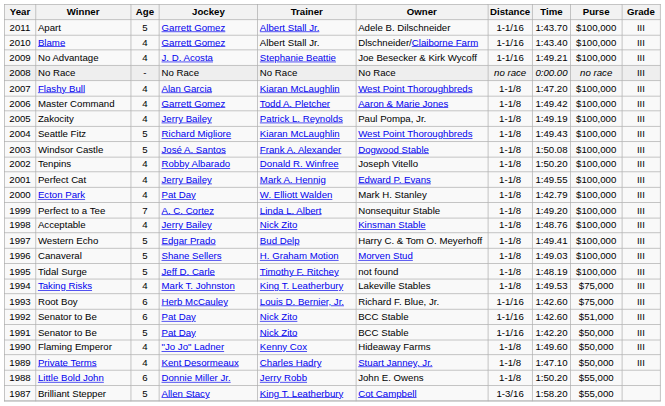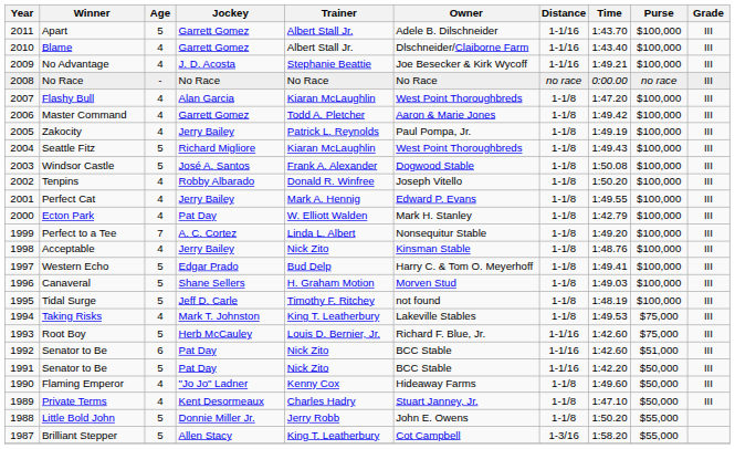 <table class="wikitable sortable" style="font-size:90%">
 <tr>
 <th style="width:40px">Year<br></th>
 <th style="width:135px">Winner<br></th>
 <th style="width:36px">Age<br></th>
 <th style="width:140px">Jockey<br></th>
 <th style="width:140px">Trainer<br></th>
 <th style="width:190px">Owner<br></th>
 <th style="width:60px">Distance</th>
 <th style="width:50px">Time</th>
 <th style="width:70px">Purse</th>
 <th style="width:50px">Grade</th>
 </tr>
 <tr>
 <td align=center>2011</td>
 <td>Apart</td>
 <td align=center>5</td>
 <td><a href='#'>Garrett Gomez</a></td>
 <td><a href='#'>Albert Stall Jr.</a></td>
 <td>Adele B. Dilschneider</td>
 <td align=center>1-1/16</td>
 <td align=center>1:43.70</td>
 <td align=center>$100,000</td>
 <td align=center>III</td>
 </tr>
 <tr>
 <td align=center>2010</td>
 <td><a href='#'>Blame</a></td>
 <td align=center>4</td>
 <td><a href='#'>Garrett Gomez</a></td>
 <td>Albert Stall Jr.</td>
 <td>Dlschneider/<a href='#'>Claiborne Farm</a></td>
 <td align=center>1-1/16</td>
 <td align=center>1:43.40</td>
 <td align=center>$100,000</td>
 <td align=center>III</td>
 </tr>
 <tr>
 <td align=center>2009</td>
 <td>No Advantage</td>
 <td align=center>4</td>
 <td><a href='#'>J. D. Acosta</a></td>
 <td><a href='#'>Stephanie Beattie</a></td>
 <td>Joe Besecker & Kirk Wycoff</td>
 <td align=center>1-1/16</td>
 <td align=center>1:49.21</td>
 <td align=center>$100,000</td>
 <td align=center>III</td>
 </tr>
 <tr bgcolor="#eeeeee">
 <td align=center>2008</td>
 <td>No Race</td>
 <td align=center>-</td>
 <td>No Race</td>
 <td>No Race</td>
 <td>No Race</td>
 <td align=center><em>no race</em></td>
 <td align=center><em>0:00.00</em></td>
 <td align=center><em>no race</em></td>
 <td align=center>III</td>
 </tr>
 <tr>
 <td align=center>2007</td>
 <td><a href='#'>Flashy Bull</a></td>
 <td align=center>4</td>
 <td><a href='#'>Alan Garcia</a></td>
 <td><a href='#'>Kiaran McLaughlin</a></td>
 <td><a href='#'>West Point Thoroughbreds</a></td>
 <td align=center>1-1/8</td>
 <td align=center>1:47.20</td>
 <td align=center>$100,000</td>
 <td align=center>III</td>
 </tr>
 <tr>
 <td align=center>2006</td>
 <td>Master Command</td>
 <td align=center>4</td>
 <td><a href='#'>Garrett Gomez</a></td>
 <td><a href='#'>Todd A. Pletcher</a></td>
 <td><a href='#'>Aaron & Marie Jones</a></td>
 <td align=center>1-1/8</td>
 <td align=center>1:49.42</td>
 <td align=center>$100,000</td>
 <td align=center>III</td>
 </tr>
 <tr>
 <td align=center>2005</td>
 <td>Zakocity</td>
 <td align=center>4</td>
 <td><a href='#'>Jerry Bailey</a></td>
 <td><a href='#'>Patrick L. Reynolds</a></td>
 <td>Paul Pompa, Jr.</td>
 <td align=center>1-1/8</td>
 <td align=center>1:49.19</td>
 <td align=center>$100,000</td>
 <td align=center>III</td>
 </tr>
 <tr>
 <td align=center>2004</td>
 <td>Seattle Fitz</td>
 <td align=center>5</td>
 <td><a href='#'>Richard Migliore</a></td>
 <td><a href='#'>Kiaran McLaughlin</a></td>
 <td><a href='#'>West Point Thoroughbreds</a></td>
 <td align=center>1-1/8</td>
 <td align=center>1:49.43</td>
 <td align=center>$100,000</td>
 <td align=center>III</td>
 </tr>
 <tr>
 <td align=center>2003</td>
 <td>Windsor Castle</td>
 <td align=center>5</td>
 <td><a href='#'>José A. Santos</a></td>
 <td><a href='#'>Frank A. Alexander</a></td>
 <td><a href='#'>Dogwood Stable</a></td>
 <td align=center>1-1/8</td>
 <td align=center>1:50.08</td>
 <td align=center>$100,000</td>
 <td align=center>III</td>
 </tr>
 <tr>
 <td align=center>2002</td>
 <td>Tenpins</td>
 <td align=center>4</td>
 <td><a href='#'>Robby Albarado</a></td>
 <td><a href='#'>Donald R. Winfree</a></td>
 <td>Joseph Vitello</td>
 <td align=center>1-1/8</td>
 <td align=center>1:50.20</td>
 <td align=center>$100,000</td>
 <td align=center>III</td>
 </tr>
 <tr>
 <td align=center>2001</td>
 <td>Perfect Cat</td>
 <td align=center>4</td>
 <td><a href='#'>Jerry Bailey</a></td>
 <td><a href='#'>Mark A. Hennig</a></td>
 <td><a href='#'>Edward P. Evans</a></td>
 <td align=center>1-1/8</td>
 <td align=center>1:49.55</td>
 <td align=center>$100,000</td>
 <td align=center>III</td>
 </tr>
 <tr>
 <td align=center>2000</td>
 <td><a href='#'>Ecton Park</a></td>
 <td align=center>4</td>
 <td><a href='#'>Pat Day</a></td>
 <td><a href='#'>W. Elliott Walden</a></td>
 <td>Mark H. Stanley</td>
 <td align=center>1-1/8</td>
 <td align=center>1:42.79</td>
 <td align=center>$100,000</td>
 <td align=center>III</td>
 </tr>
 <tr>
 <td align=center>1999</td>
 <td>Perfect to a Tee</td>
 <td align=center>7</td>
 <td><a href='#'>A. C. Cortez</a></td>
 <td><a href='#'>Linda L. Albert</a></td>
 <td>Nonsequitur Stable</td>
 <td align=center>1-1/8</td>
 <td align=center>1:49.20</td>
 <td align=center>$100,000</td>
 <td align=center>III</td>
 </tr>
 <tr>
 <td align=center>1998</td>
 <td>Acceptable</td>
 <td align=center>4</td>
 <td><a href='#'>Jerry Bailey</a></td>
 <td><a href='#'>Nick Zito</a></td>
 <td><a href='#'>Kinsman Stable</a></td>
 <td align=center>1-1/8</td>
 <td align=center>1:48.76</td>
 <td align=center>$100,000</td>
 <td align=center>III</td>
 </tr>
 <tr>
 <td align=center>1997</td>
 <td>Western Echo</td>
 <td align=center>5</td>
 <td><a href='#'>Edgar Prado</a></td>
 <td><a href='#'>Bud Delp</a></td>
 <td>Harry C. & Tom O. Meyerhoff</td>
 <td align=center>1-1/8</td>
 <td align=center>1:49.41</td>
 <td align=center>$100,000</td>
 <td align=center>III</td>
 </tr>
 <tr>
 <td align=center>1996</td>
 <td>Canaveral</td>
 <td align=center>5</td>
 <td><a href='#'>Shane Sellers</a></td>
 <td><a href='#'>H. Graham Motion</a></td>
 <td><a href='#'>Morven Stud</a></td>
 <td align=center>1-1/8</td>
 <td align=center>1:49.03</td>
 <td align=center>$100,000</td>
 <td align=center>III</td>
 </tr>
 <tr>
 <td align=center>1995</td>
 <td>Tidal Surge</td>
 <td align=center>5</td>
 <td><a href='#'>Jeff D. Carle</a></td>
 <td><a href='#'>Timothy F. Ritchey</a></td>
 <td>not found</td>
 <td align=center>1-1/8</td>
 <td align=center>1:48.19</td>
 <td align=center>$100,000</td>
 <td align=center>III</td>
 </tr>
 <tr>
 <td align=center>1994</td>
 <td><a href='#'>Taking Risks</a></td>
 <td align=center>4</td>
 <td><a href='#'>Mark T. Johnston</a></td>
 <td><a href='#'>King T. Leatherbury</a></td>
 <td>Lakeville Stables</td>
 <td align=center>1-1/8</td>
 <td align=center>1:49.53</td>
 <td align=center>$75,000</td>
 <td align=center>III</td>
 </tr>
 <tr>
 <td align=center>1993</td>
 <td>Root Boy</td>
-<td align=center>6</td>
+<td align=center>5</td>
 <td><a href='#'>Herb McCauley</a></td>
 <td><a href='#'>Louis D. Bernier, Jr.</a></td>
 <td>Richard F. Blue, Jr.</td>
 <td align=center>1-1/16</td>
 <td align=center>1:42.60</td>
 <td align=center>$75,000</td>
 <td align=center>III</td>
 </tr>
 <tr>
 <td align=center>1992</td>
 <td>Senator to Be</td>
 <td align=center>6</td>
 <td><a href='#'>Pat Day</a></td>
 <td><a href='#'>Nick Zito</a></td>
 <td>BCC Stable</td>
 <td align=center>1-1/16</td>
 <td align=center>1:42.60</td>
 <td align=center>$51,000</td>
 <td align=center>III</td>
 </tr>
 <tr>
 <td align=center>1991</td>
 <td>Senator to Be</td>
 <td align=center>5</td>
 <td><a href='#'>Pat Day</a></td>
 <td><a href='#'>Nick Zito</a></td>
 <td>BCC Stable</td>
 <td align=center>1-1/16</td>
 <td align=center>1:42.20</td>
 <td align=center>$50,000</td>
 <td align=center>III</td>
 </tr>
 <tr>
 <td align=center>1990</td>
 <td>Flaming Emperor</td>
 <td align=center>4</td>
 <td><a href='#'>"Jo Jo" Ladner</a></td>
 <td><a href='#'>Kenny Cox</a></td>
 <td>Hideaway Farms</td>
 <td align=center>1-1/8</td>
 <td align=center>1:49.60</td>
 <td align=center>$50,000</td>
 <td align=center>III</td>
 </tr>
 <tr>
 <td align=center>1989</td>
 <td><a href='#'>Private Terms</a></td>
 <td align=center>4</td>
 <td><a href='#'>Kent Desormeaux</a></td>
 <td><a href='#'>Charles Hadry</a></td>
 <td><a href='#'>Stuart Janney, Jr.</a></td>
 <td align=center>1-1/8</td>
 <td align=center>1:47.10</td>
 <td align=center>$50,000</td>
 <td align=center>III</td>
 </tr>
 <tr>
 <td align=center>1988</td>
 <td><a href='#'>Little Bold John</a></td>
-<td align=center>6</td>
+<td align=center>5</td>
 <td><a href='#'>Donnie Miller Jr.</a></td>
 <td><a href='#'>Jerry Robb</a></td>
 <td>John E. Owens</td>
 <td align=center>1-1/8</td>
 <td align=center>1:50.20</td>
 <td align=center>$55,000</td>
 <td align=center></td>
 </tr>
 <tr>
 <td align=center>1987</td>
 <td>Brilliant Stepper</td>
 <td align=center>5</td>
 <td><a href='#'>Allen Stacy</a></td>
 <td><a href='#'>King T. Leatherbury</a></td>
 <td><a href='#'>Cot Campbell</a></td>
 <td align=center>1-3/16</td>
 <td align=center>1:58.20</td>
 <td align=center>$55,000</td>
 <td align=center></td>
 </tr>
 <tr>
 </tr>
 </table>
